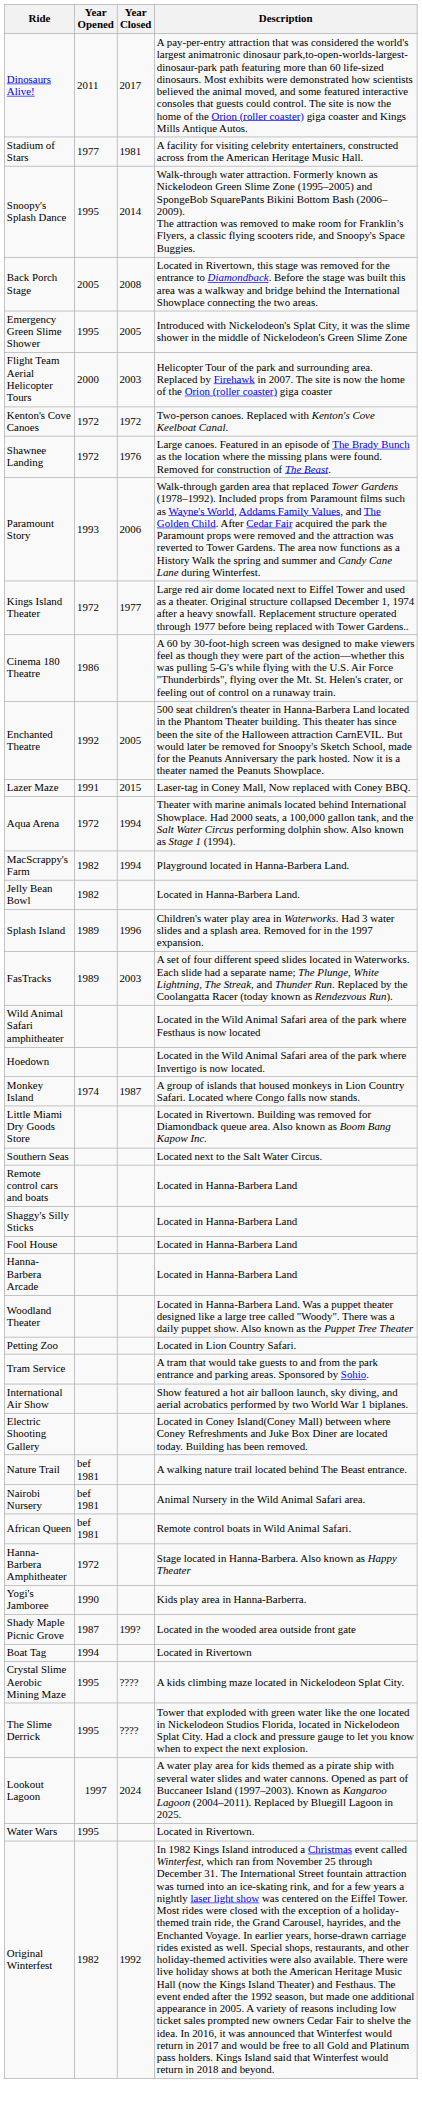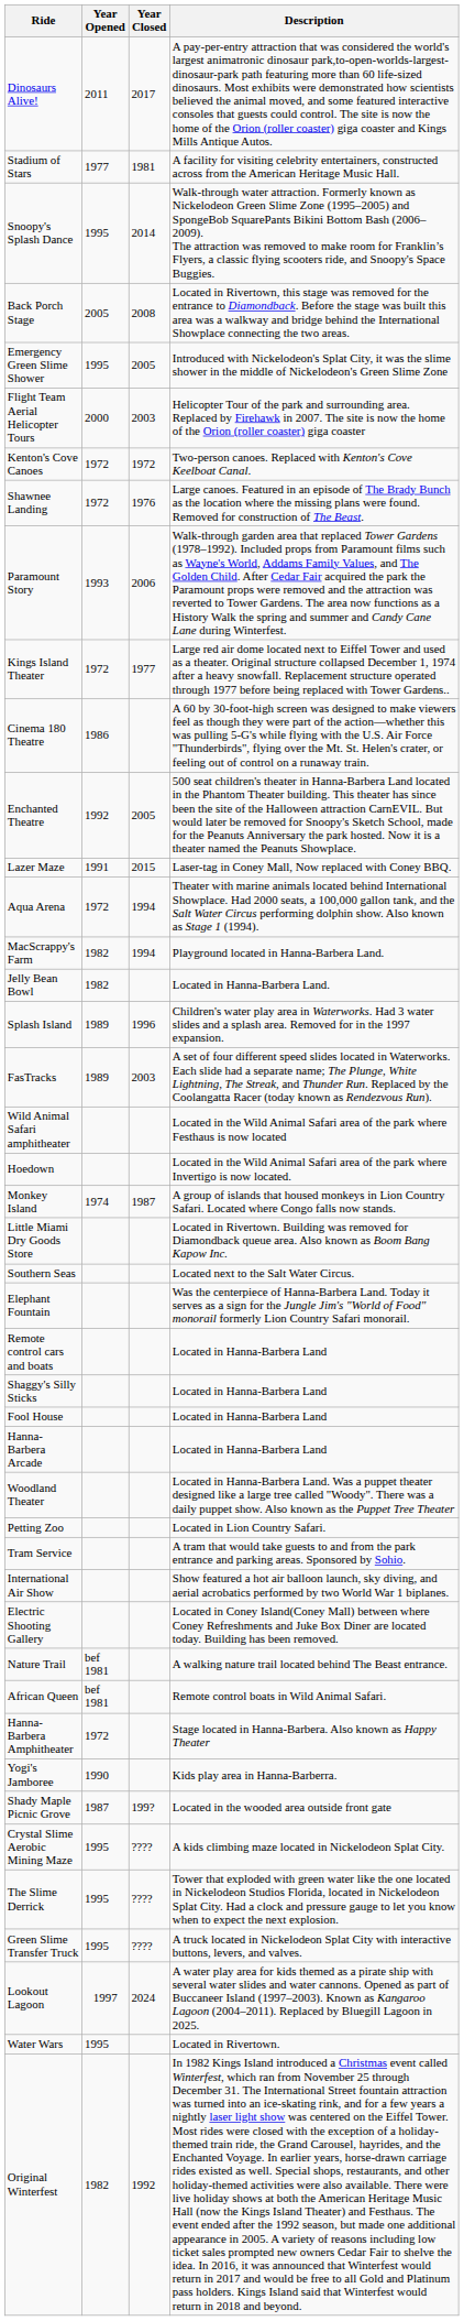 <table class="wikitable sortable" border="2">
 <tr>
 <th>Ride</th>
 <th>Year Opened</th>
 <th>Year Closed</th>
 <th>Description</th>
 </tr>
 <tr>
 <td><a href='#'>Dinosaurs Alive!</a></td>
 <td>2011</td>
 <td>2017</td>
 <td>A pay-per-entry attraction that was considered the world's largest animatronic dinosaur park,to-open-worlds-largest-dinosaur-park path featuring more than 60 life-sized dinosaurs. Most exhibits were demonstrated how scientists believed the animal moved, and some featured interactive consoles that guests could control. The site is now the home of the <a href='#'>Orion (roller coaster)</a> giga coaster and Kings Mills Antique Autos.</td>
 </tr>
 <tr>
 <td>Stadium of Stars</td>
 <td>1977</td>
 <td>1981</td>
 <td>A facility for visiting celebrity entertainers, constructed across from the American Heritage Music Hall.</td>
 </tr>
 <tr>
 <td>Snoopy's Splash Dance</td>
 <td>1995</td>
 <td>2014</td>
 <td>Walk-through water attraction. Formerly known as Nickelodeon Green Slime Zone (1995–2005) and SpongeBob SquarePants Bikini Bottom Bash (2006–2009).<br>The attraction was removed to make room for Franklin’s Flyers, a classic flying scooters ride, and Snoopy's Space Buggies.</td>
 </tr>
 <tr>
 <td>Back Porch Stage</td>
 <td>2005</td>
 <td>2008</td>
 <td>Located in Rivertown, this stage was removed for the entrance to <em><a href='#'>Diamondback</a></em>. Before the stage was built this area was a walkway and bridge behind the International Showplace connecting the two areas.</td>
 </tr>
 <tr>
 <td>Emergency Green Slime Shower</td>
 <td>1995</td>
 <td>2005</td>
 <td>Introduced with Nickelodeon's Splat City, it was the slime shower in the middle of Nickelodeon's Green Slime Zone</td>
 </tr>
 <tr>
 <td>Flight Team Aerial Helicopter Tours</td>
 <td>2000</td>
 <td>2003</td>
 <td>Helicopter Tour of the park and surrounding area. Replaced by <a href='#'>Firehawk</a> in 2007. The site is now the home of the <a href='#'>Orion (roller coaster)</a> giga coaster</td>
 </tr>
 <tr>
 <td>Kenton's Cove Canoes</td>
 <td>1972</td>
 <td>1972</td>
 <td>Two-person canoes. Replaced with <em>Kenton's Cove Keelboat Canal</em>.</td>
 </tr>
 <tr>
 <td>Shawnee Landing</td>
 <td>1972</td>
 <td>1976</td>
 <td>Large canoes. Featured in an episode of <a href='#'>The Brady Bunch</a> as the location where the missing plans were found. Removed for construction of <a href='#'><em>The Beast</em></a>.</td>
 </tr>
 <tr>
 <td>Paramount Story</td>
 <td>1993</td>
 <td>2006</td>
 <td>Walk-through garden area that replaced <em>Tower Gardens</em> (1978–1992). Included props from Paramount films such as <a href='#'>Wayne's World</a>, <a href='#'>Addams Family Values</a>, and <a href='#'>The Golden Child</a>. After <a href='#'>Cedar Fair</a> acquired the park the Paramount props were removed and the attraction was reverted to Tower Gardens. The area now functions as a History Walk the spring and summer and <em>Candy Cane Lane</em> during Winterfest.</td>
 </tr>
 <tr>
 <td>Kings Island Theater</td>
 <td>1972</td>
 <td>1977</td>
 <td>Large red air dome located next to Eiffel Tower and used as a theater. Original structure collapsed December 1, 1974 after a heavy snowfall. Replacement structure operated through 1977 before being replaced with Tower Gardens..</td>
 </tr>
 <tr>
 <td>Cinema 180 Theatre</td>
 <td>1986</td>
 <td></td>
 <td>A 60 by 30-foot-high screen was designed to make viewers feel as though they were part of the action—whether this was pulling 5-G's while flying with the U.S. Air Force "Thunderbirds", flying over the Mt. St. Helen's crater, or feeling out of control on a runaway train.</td>
 </tr>
 <tr>
 <td>Enchanted Theatre</td>
 <td>1992</td>
 <td>2005</td>
 <td>500 seat children's theater in Hanna-Barbera Land located in the Phantom Theater building. This theater has since been the site of the Halloween attraction CarnEVIL. But would later be removed for Snoopy's Sketch School, made for the Peanuts Anniversary the park hosted. Now it is a theater named the Peanuts Showplace.</td>
 </tr>
 <tr |>
 <td>Lazer Maze</td>
 <td>1991</td>
 <td>2015</td>
 <td>Laser-tag in Coney Mall, Now replaced with Coney BBQ.</td>
 </tr>
 <tr>
 <td>Aqua Arena</td>
 <td>1972</td>
 <td>1994</td>
 <td>Theater with marine animals located behind International Showplace. Had 2000 seats, a 100,000 gallon tank, and the <em>Salt Water Circus</em> performing dolphin show. Also known as <em>Stage 1</em> (1994).</td>
 </tr>
 <tr>
 <td>MacScrappy's Farm</td>
 <td>1982</td>
 <td>1994</td>
 <td>Playground located in Hanna-Barbera Land.</td>
 </tr>
 <tr>
 <td>Jelly Bean Bowl</td>
 <td>1982</td>
 <td></td>
 <td>Located in Hanna-Barbera Land.</td>
 </tr>
 <tr>
 <td>Splash Island</td>
 <td>1989</td>
 <td>1996</td>
 <td>Children's water play area in <em>Waterworks</em>. Had 3 water slides and a splash area. Removed for in the 1997 expansion.</td>
 </tr>
 <tr>
 <td>FasTracks</td>
 <td>1989</td>
 <td>2003</td>
 <td>A set of four different speed slides located in Waterworks. Each slide had a separate name; <em>The Plunge</em>, <em>White Lightning</em>, <em>The Streak</em>, and <em>Thunder Run</em>. Replaced by the Coolangatta Racer (today known as <em>Rendezvous Run</em>).</td>
 </tr>
 <tr>
 <td>Wild Animal Safari amphitheater</td>
 <td></td>
 <td></td>
 <td>Located in the Wild Animal Safari area of the park where Festhaus is now located</td>
 </tr>
 <tr>
 <td>Hoedown</td>
 <td></td>
 <td></td>
 <td>Located in the Wild Animal Safari area of the park where Invertigo is now located.</td>
 </tr>
 <tr>
 <td>Monkey Island</td>
 <td>1974</td>
 <td>1987</td>
 <td>A group of islands that housed monkeys in Lion Country Safari. Located where Congo falls now stands.</td>
 </tr>
 <tr>
 <td>Little Miami Dry Goods Store</td>
 <td></td>
 <td></td>
 <td>Located in Rivertown. Building was removed for Diamondback queue area. Also known as <em>Boom Bang Kapow Inc.</em></td>
 </tr>
 <tr>
 <td>Southern Seas</td>
 <td></td>
 <td></td>
 <td>Located next to the Salt Water Circus.</td>
 </tr>
 <tr>
+<td>Elephant Fountain</td>
+<td></td>
+<td></td>
+<td>Was the centerpiece of Hanna-Barbera Land. Today it serves as a sign for the <em>Jungle Jim's "World of Food" monorail</em> formerly Lion Country Safari monorail.</td>
+</tr>
+<tr>
 <td>Remote control cars and boats</td>
 <td></td>
 <td></td>
 <td>Located in Hanna-Barbera Land</td>
 </tr>
 <tr>
 <td>Shaggy's Silly Sticks</td>
 <td></td>
 <td></td>
 <td>Located in Hanna-Barbera Land</td>
 </tr>
 <tr>
 <td>Fool House</td>
 <td></td>
 <td></td>
 <td>Located in Hanna-Barbera Land</td>
 </tr>
 <tr>
 <td>Hanna-Barbera Arcade</td>
 <td></td>
 <td></td>
 <td>Located in Hanna-Barbera Land</td>
 </tr>
 <tr>
 <td>Woodland Theater</td>
 <td></td>
 <td></td>
 <td>Located in Hanna-Barbera Land. Was a puppet theater designed like a large tree called "Woody". There was a daily puppet show. Also known as the <em>Puppet Tree Theater</em></td>
 </tr>
 <tr>
 <td>Petting Zoo</td>
 <td></td>
 <td></td>
 <td>Located in Lion Country Safari.</td>
 </tr>
 <tr>
 <td>Tram Service</td>
 <td></td>
 <td></td>
 <td>A tram that would take guests to and from the park entrance and parking areas. Sponsored by <a href='#'>Sohio</a>.</td>
 </tr>
 <tr>
 <td>International Air Show</td>
 <td></td>
 <td></td>
 <td>Show featured a hot air balloon launch, sky diving, and aerial acrobatics performed by two World War 1 biplanes.</td>
 </tr>
 <tr>
 <td>Electric Shooting Gallery</td>
 <td></td>
 <td></td>
 <td>Located in Coney Island(Coney Mall) between where Coney Refreshments and Juke Box Diner are located today. Building has been removed.</td>
 </tr>
 <tr>
 <td>Nature Trail</td>
 <td>bef 1981</td>
 <td></td>
 <td>A walking nature trail located behind The Beast entrance.</td>
 </tr>
 <tr>
-<td>Nairobi Nursery</td>
-<td>bef 1981</td>
-<td></td>
-<td>Animal Nursery in the Wild Animal Safari area.</td>
-</tr>
-<tr>
 <td>African Queen</td>
 <td>bef 1981</td>
 <td></td>
 <td>Remote control boats in Wild Animal Safari.</td>
 </tr>
 <tr>
 <td>Hanna-Barbera Amphitheater</td>
 <td>1972</td>
 <td></td>
 <td>Stage located in Hanna-Barbera. Also known as <em>Happy Theater</em></td>
 </tr>
 <tr>
 <td>Yogi's Jamboree</td>
 <td>1990</td>
 <td></td>
 <td>Kids play area in Hanna-Barberra.</td>
 </tr>
 <tr>
 <td>Shady Maple Picnic Grove</td>
 <td>1987</td>
 <td>199?</td>
 <td>Located in the wooded area outside front gate</td>
 </tr>
 <tr>
-<td>Boat Tag</td>
-<td>1994</td>
-<td></td>
-<td>Located in Rivertown</td>
-</tr>
-<tr>
 <td>Crystal Slime Aerobic Mining Maze</td>
 <td>1995</td>
 <td>????</td>
 <td>A kids climbing maze located in Nickelodeon Splat City.</td>
 </tr>
 <tr>
 <td>The Slime Derrick</td>
 <td>1995</td>
 <td>????</td>
 <td>Tower that exploded with green water like the one located in Nickelodeon Studios Florida, located in Nickelodeon Splat City. Had a clock and pressure gauge to let you know when to expect the next explosion.</td>
+</tr>
+<tr>
+<td>Green Slime Transfer Truck</td>
+<td>1995</td>
+<td>????</td>
+<td>A truck located in Nickelodeon Splat City with interactive buttons, levers, and valves.</td>
 </tr>
 <tr>
 <td>Lookout Lagoon</td>
 <td style="text-align: center;">1997</td>
 <td>2024</td>
 <td>A water play area for kids themed as a pirate ship with several water slides and water cannons. Opened as part of Buccaneer Island (1997–2003). Known as <em>Kangaroo Lagoon</em> (2004–2011). Replaced by Bluegill Lagoon in 2025.</td>
 </tr>
 <tr>
 <td>Water Wars</td>
 <td>1995</td>
 <td></td>
 <td>Located in Rivertown.</td>
 </tr>
 <tr>
 <td>Original Winterfest</td>
 <td>1982</td>
 <td>1992</td>
 <td>In 1982 Kings Island introduced a <a href='#'>Christmas</a> event called <em>Winterfest</em>, which ran from November 25 through December 31. The International Street fountain attraction was turned into an ice-skating rink, and for a few years a nightly <a href='#'>laser light show</a> was centered on the Eiffel Tower. Most rides were closed with the exception of a holiday-themed train ride, the Grand Carousel, hayrides, and the Enchanted Voyage.  In earlier years, horse-drawn carriage rides existed as well.  Special shops, restaurants, and other holiday-themed activities were also available.  There were live holiday shows at both the American Heritage Music Hall (now the Kings Island Theater) and Festhaus.  The event ended after the 1992 season, but made one additional appearance in 2005. A variety of reasons including low ticket sales prompted new owners Cedar Fair to shelve the idea. In 2016, it was announced that Winterfest would return in 2017 and would be free to all Gold and Platinum pass holders.  Kings Island said that Winterfest would return in 2018 and beyond.</td>
 </tr>
 </table>
